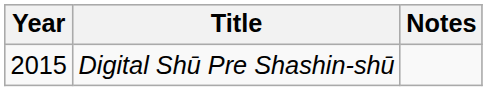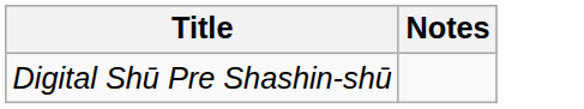 <table class="wikitable">
 <tr>
-<th>Year</th>
 <th>Title</th>
 <th>Notes</th>
 </tr>
 <tr>
-<td>2015</td>
 <td><em>Digital Shū Pre Shashin-shū</em></td>
 <td></td>
 </tr>
 </table>
